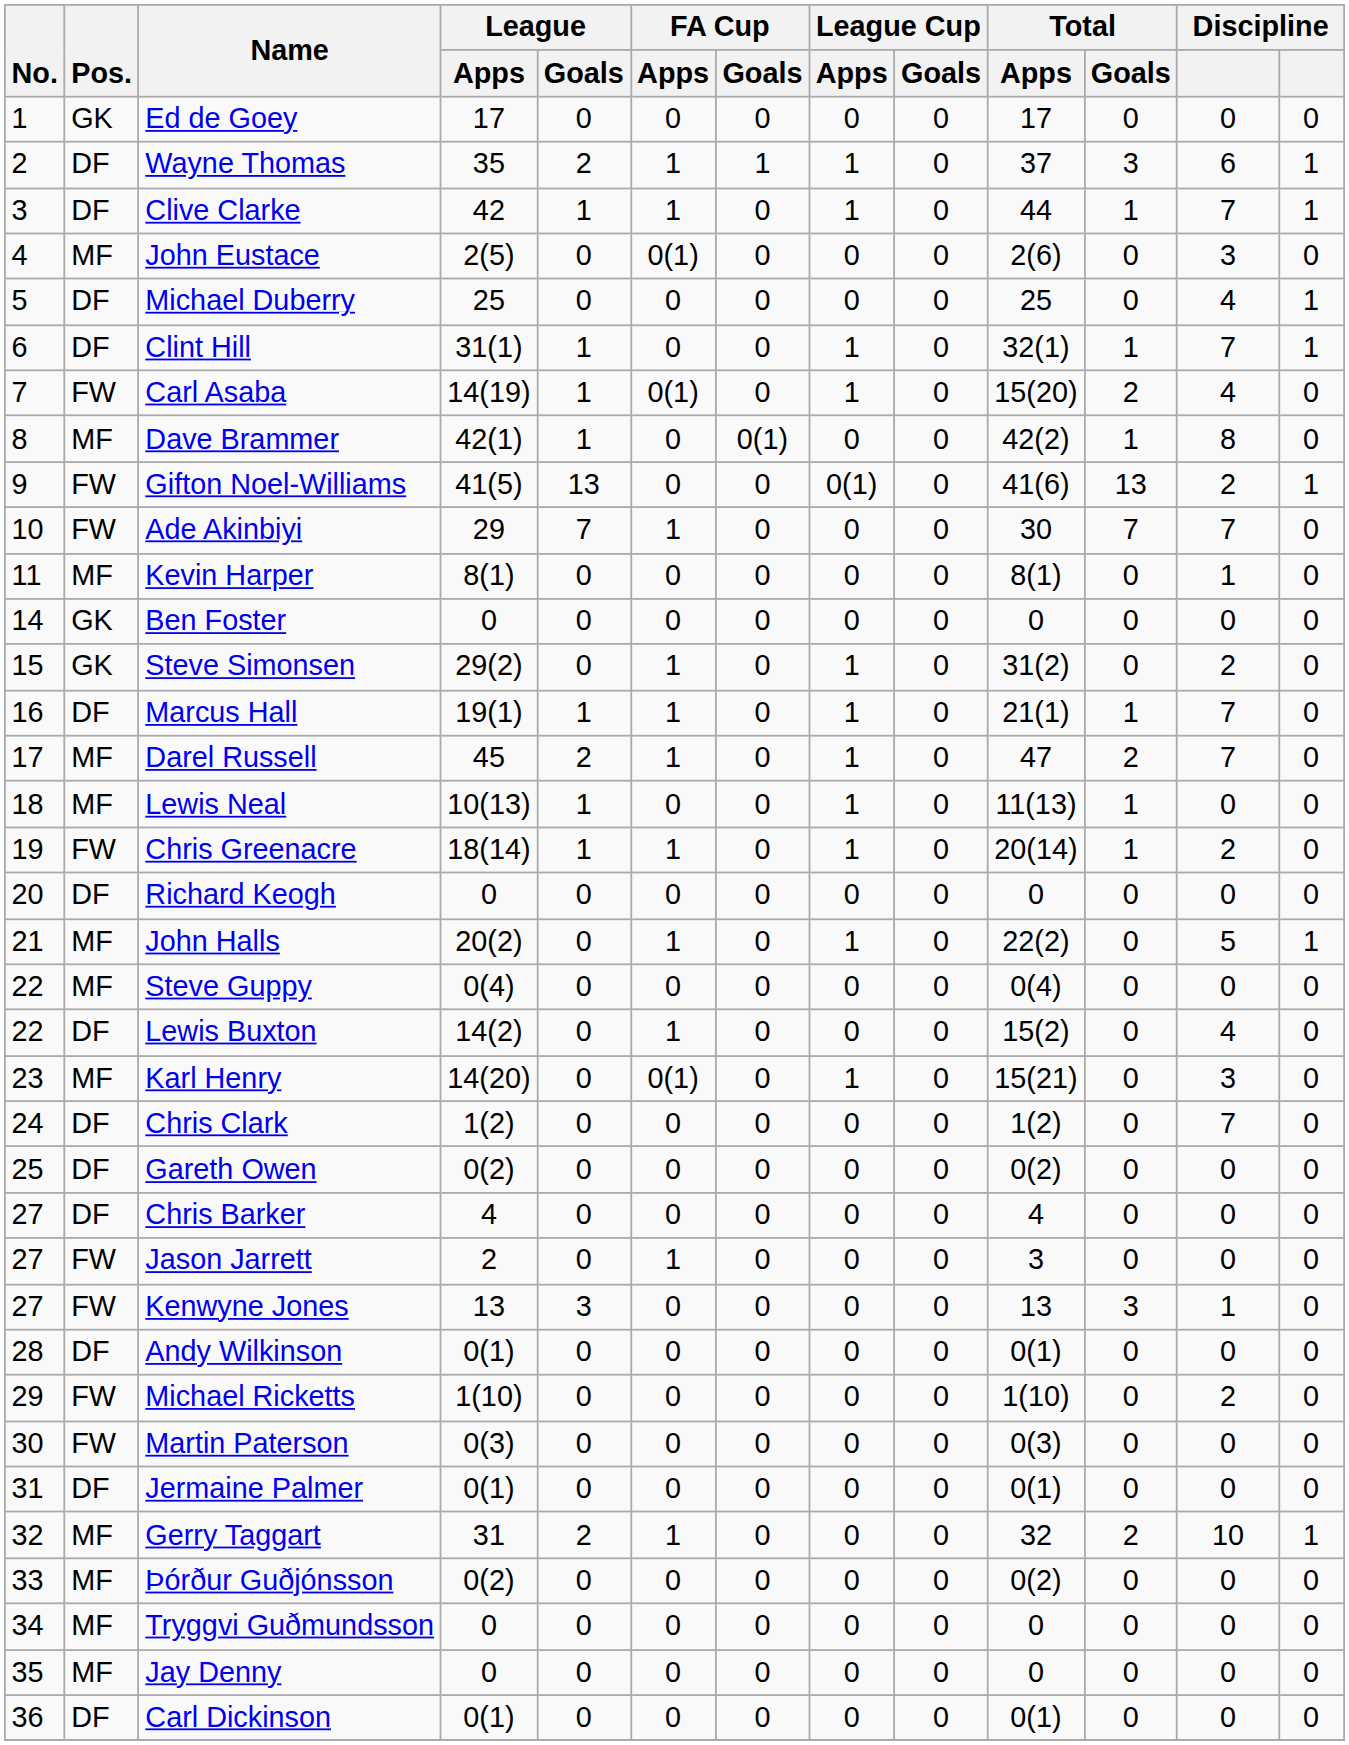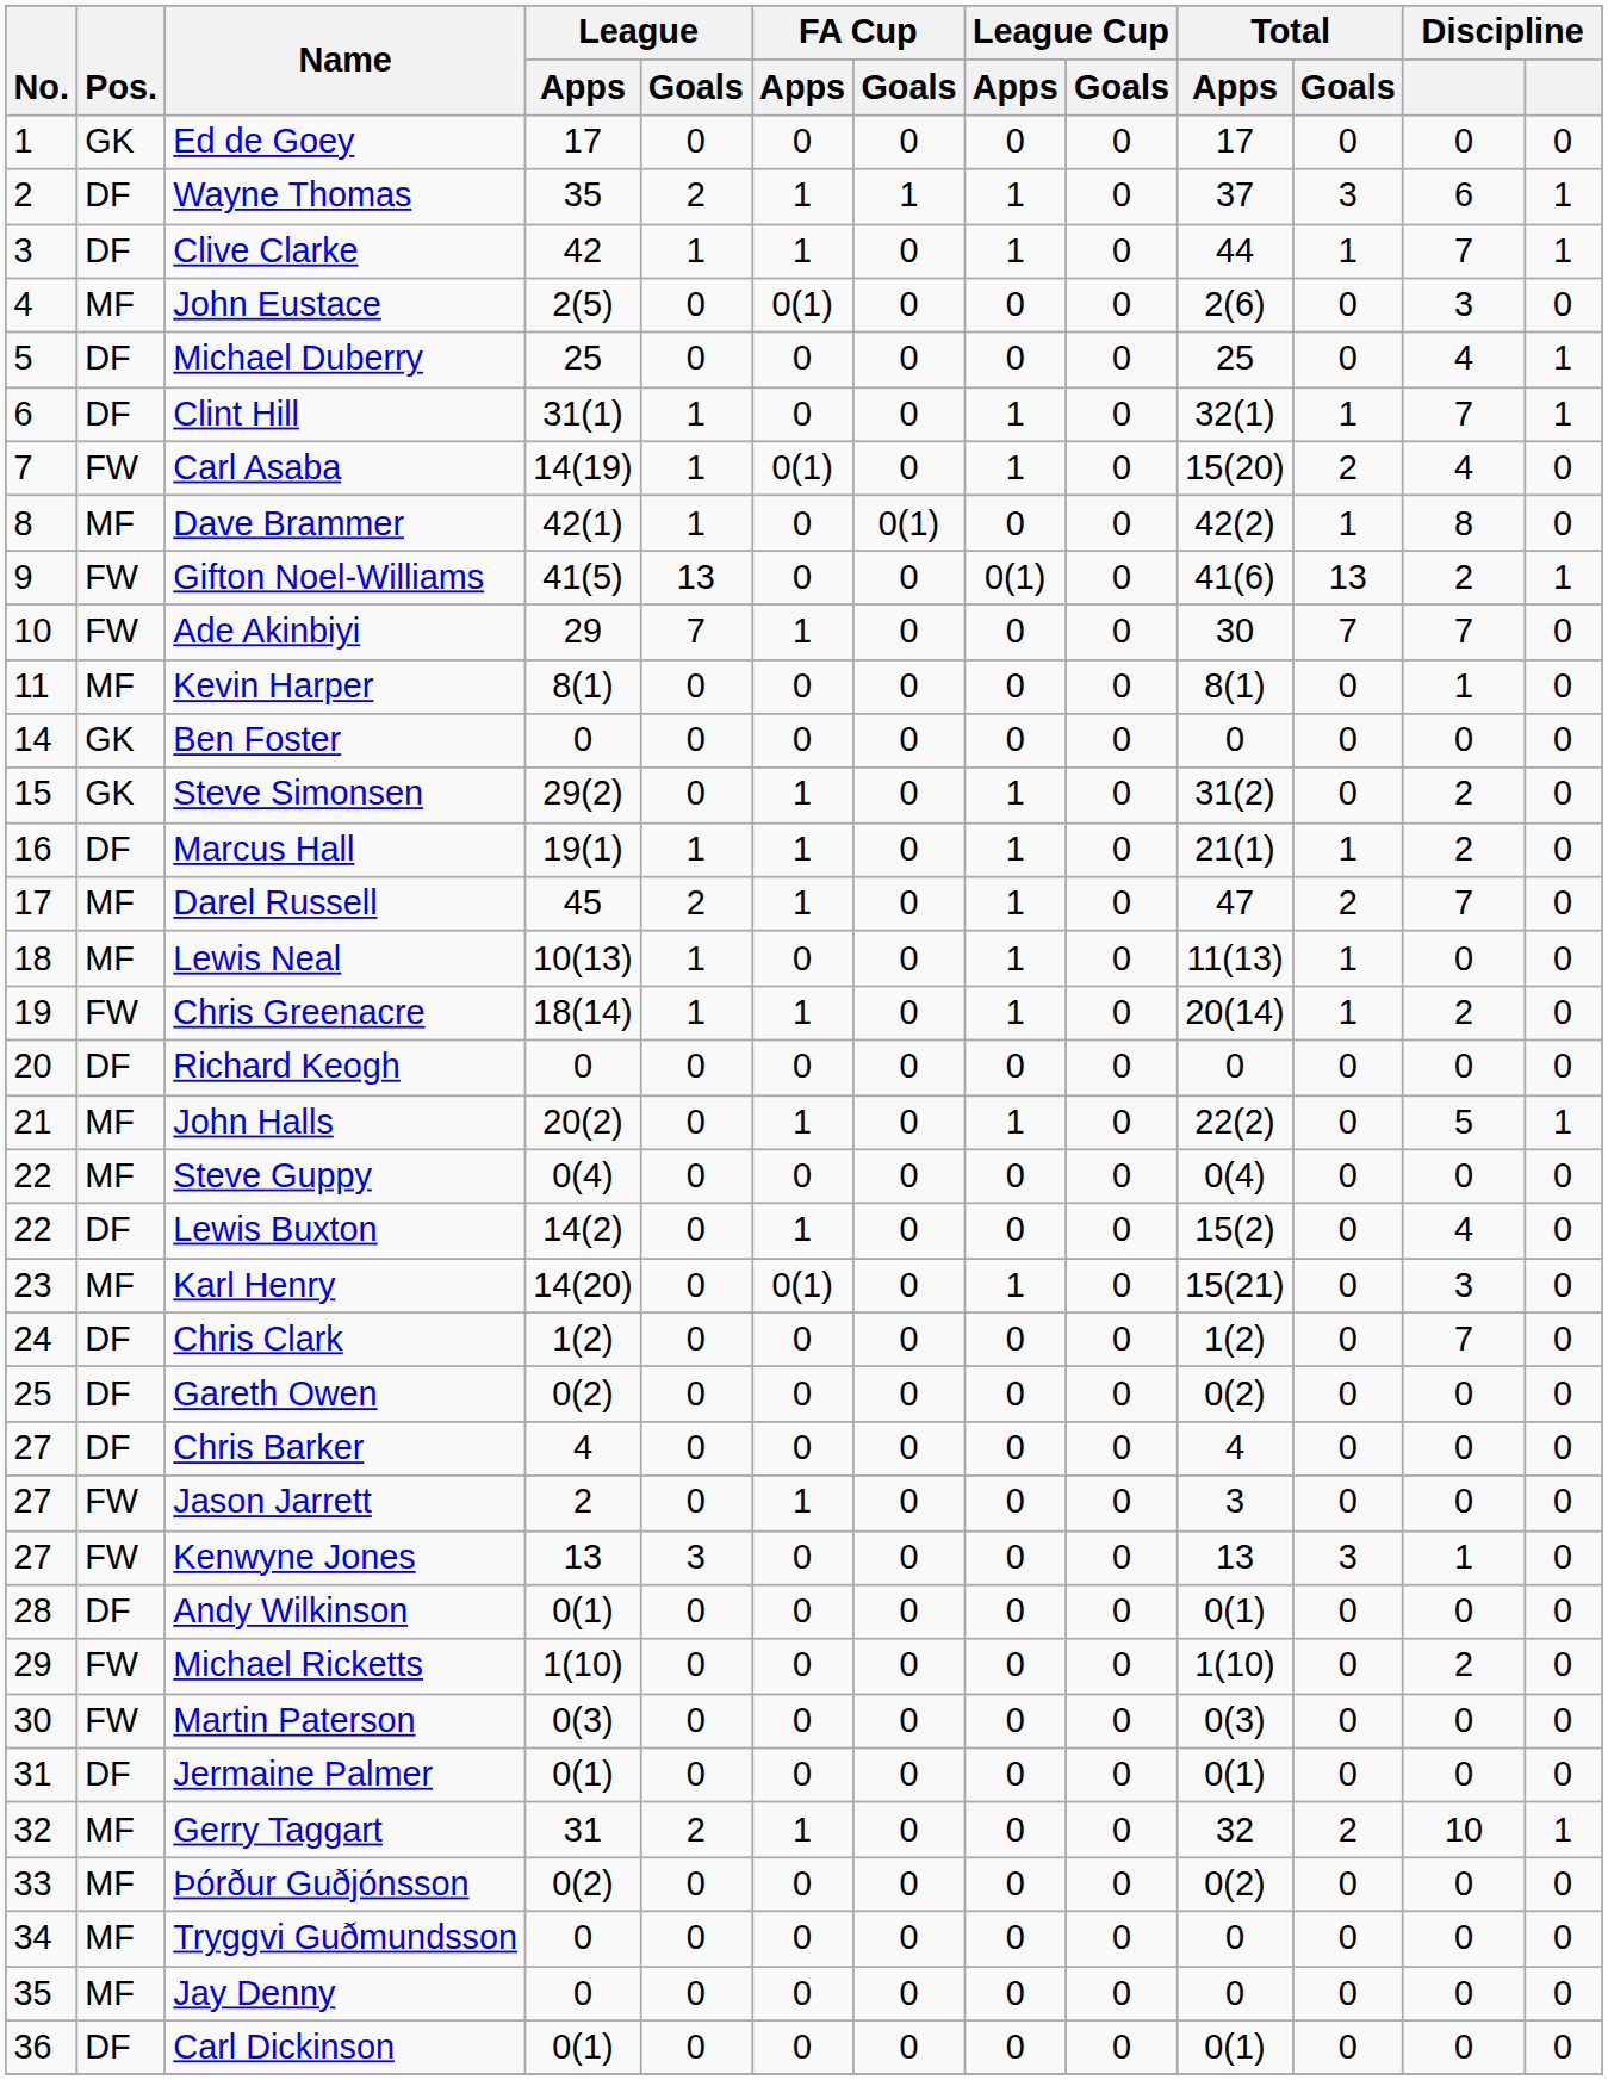 <table class="wikitable" style="text-align:center">
 <tr>
 <th rowspan="2" valign="bottom">No.</th>
 <th rowspan="2" valign="bottom">Pos.</th>
 <th rowspan="2">Name</th>
 <th colspan="2" width="85">League</th>
 <th colspan="2" width="85">FA Cup</th>
 <th colspan="2" width="85">League Cup</th>
 <th colspan="2" width="85">Total</th>
 <th colspan="2" width="85">Discipline</th>
 </tr>
 <tr>
 <th>Apps</th>
 <th>Goals</th>
 <th>Apps</th>
 <th>Goals</th>
 <th>Apps</th>
 <th>Goals</th>
 <th>Apps</th>
 <th>Goals</th>
 <th></th>
 <th></th>
 </tr>
 <tr>
 <td align="left">1</td>
 <td align="left">GK</td>
 <td align="left"> <a href='#'>Ed de Goey</a></td>
 <td>17</td>
 <td>0</td>
 <td>0</td>
 <td>0</td>
 <td>0</td>
 <td>0</td>
 <td>17</td>
 <td>0</td>
 <td>0</td>
 <td>0</td>
 </tr>
 <tr>
 <td align="left">2</td>
 <td align="left">DF</td>
 <td align="left"> <a href='#'>Wayne Thomas</a></td>
 <td>35</td>
 <td>2</td>
 <td>1</td>
 <td>1</td>
 <td>1</td>
 <td>0</td>
 <td>37</td>
 <td>3</td>
 <td>6</td>
 <td>1</td>
 </tr>
 <tr>
 <td align="left">3</td>
 <td align="left">DF</td>
 <td align="left"> <a href='#'>Clive Clarke</a></td>
 <td>42</td>
 <td>1</td>
 <td>1</td>
 <td>0</td>
 <td>1</td>
 <td>0</td>
 <td>44</td>
 <td>1</td>
 <td>7</td>
 <td>1</td>
 </tr>
 <tr>
 <td align="left">4</td>
 <td align="left">MF</td>
 <td align="left"> <a href='#'>John Eustace</a></td>
 <td>2(5)</td>
 <td>0</td>
 <td>0(1)</td>
 <td>0</td>
 <td>0</td>
 <td>0</td>
 <td>2(6)</td>
 <td>0</td>
 <td>3</td>
 <td>0</td>
 </tr>
 <tr>
 <td align="left">5</td>
 <td align="left">DF</td>
 <td align="left"> <a href='#'>Michael Duberry</a></td>
 <td>25</td>
 <td>0</td>
 <td>0</td>
 <td>0</td>
 <td>0</td>
 <td>0</td>
 <td>25</td>
 <td>0</td>
 <td>4</td>
 <td>1</td>
 </tr>
 <tr>
 <td align="left">6</td>
 <td align="left">DF</td>
 <td align="left"> <a href='#'>Clint Hill</a></td>
 <td>31(1)</td>
 <td>1</td>
 <td>0</td>
 <td>0</td>
 <td>1</td>
 <td>0</td>
 <td>32(1)</td>
 <td>1</td>
 <td>7</td>
 <td>1</td>
 </tr>
 <tr>
 <td align="left">7</td>
 <td align="left">FW</td>
 <td align="left"> <a href='#'>Carl Asaba</a></td>
 <td>14(19)</td>
 <td>1</td>
 <td>0(1)</td>
 <td>0</td>
 <td>1</td>
 <td>0</td>
 <td>15(20)</td>
 <td>2</td>
 <td>4</td>
 <td>0</td>
 </tr>
 <tr>
 <td align="left">8</td>
 <td align="left">MF</td>
 <td align="left"> <a href='#'>Dave Brammer</a></td>
 <td>42(1)</td>
 <td>1</td>
 <td>0</td>
 <td>0(1)</td>
 <td>0</td>
 <td>0</td>
 <td>42(2)</td>
 <td>1</td>
 <td>8</td>
 <td>0</td>
 </tr>
 <tr>
 <td align="left">9</td>
 <td align="left">FW</td>
 <td align="left"> <a href='#'>Gifton Noel-Williams</a></td>
 <td>41(5)</td>
 <td>13</td>
 <td>0</td>
 <td>0</td>
 <td>0(1)</td>
 <td>0</td>
 <td>41(6)</td>
 <td>13</td>
 <td>2</td>
 <td>1</td>
 </tr>
 <tr>
 <td align="left">10</td>
 <td align="left">FW</td>
 <td align="left"> <a href='#'>Ade Akinbiyi</a></td>
 <td>29</td>
 <td>7</td>
 <td>1</td>
 <td>0</td>
 <td>0</td>
 <td>0</td>
 <td>30</td>
 <td>7</td>
 <td>7</td>
 <td>0</td>
 </tr>
 <tr>
 <td align="left">11</td>
 <td align="left">MF</td>
 <td align="left"> <a href='#'>Kevin Harper</a></td>
 <td>8(1)</td>
 <td>0</td>
 <td>0</td>
 <td>0</td>
 <td>0</td>
 <td>0</td>
 <td>8(1)</td>
 <td>0</td>
 <td>1</td>
 <td>0</td>
 </tr>
 <tr>
 <td align="left">14</td>
 <td align="left">GK</td>
 <td align="left"> <a href='#'>Ben Foster</a></td>
 <td>0</td>
 <td>0</td>
 <td>0</td>
 <td>0</td>
 <td>0</td>
 <td>0</td>
 <td>0</td>
 <td>0</td>
 <td>0</td>
 <td>0</td>
 </tr>
 <tr>
 <td align="left">15</td>
 <td align="left">GK</td>
 <td align="left"> <a href='#'>Steve Simonsen</a></td>
 <td>29(2)</td>
 <td>0</td>
 <td>1</td>
 <td>0</td>
 <td>1</td>
 <td>0</td>
 <td>31(2)</td>
 <td>0</td>
 <td>2</td>
 <td>0</td>
 </tr>
 <tr>
 <td align="left">16</td>
 <td align="left">DF</td>
 <td align="left"> <a href='#'>Marcus Hall</a></td>
 <td>19(1)</td>
 <td>1</td>
 <td>1</td>
 <td>0</td>
 <td>1</td>
 <td>0</td>
 <td>21(1)</td>
 <td>1</td>
-<td>7</td>
+<td>2</td>
 <td>0</td>
 </tr>
 <tr>
 <td align="left">17</td>
 <td align="left">MF</td>
 <td align="left"> <a href='#'>Darel Russell</a></td>
 <td>45</td>
 <td>2</td>
 <td>1</td>
 <td>0</td>
 <td>1</td>
 <td>0</td>
 <td>47</td>
 <td>2</td>
 <td>7</td>
 <td>0</td>
 </tr>
 <tr>
 <td align="left">18</td>
 <td align="left">MF</td>
 <td align="left"> <a href='#'>Lewis Neal</a></td>
 <td>10(13)</td>
 <td>1</td>
 <td>0</td>
 <td>0</td>
 <td>1</td>
 <td>0</td>
 <td>11(13)</td>
 <td>1</td>
 <td>0</td>
 <td>0</td>
 </tr>
 <tr>
 <td align="left">19</td>
 <td align="left">FW</td>
 <td align="left"> <a href='#'>Chris Greenacre</a></td>
 <td>18(14)</td>
 <td>1</td>
 <td>1</td>
 <td>0</td>
 <td>1</td>
 <td>0</td>
 <td>20(14)</td>
 <td>1</td>
 <td>2</td>
 <td>0</td>
 </tr>
 <tr>
 <td align="left">20</td>
 <td align="left">DF</td>
 <td align="left"> <a href='#'>Richard Keogh</a></td>
 <td>0</td>
 <td>0</td>
 <td>0</td>
 <td>0</td>
 <td>0</td>
 <td>0</td>
 <td>0</td>
 <td>0</td>
 <td>0</td>
 <td>0</td>
 </tr>
 <tr>
 <td align="left">21</td>
 <td align="left">MF</td>
 <td align="left"> <a href='#'>John Halls</a></td>
 <td>20(2)</td>
 <td>0</td>
 <td>1</td>
 <td>0</td>
 <td>1</td>
 <td>0</td>
 <td>22(2)</td>
 <td>0</td>
 <td>5</td>
 <td>1</td>
 </tr>
 <tr>
 <td align="left">22</td>
 <td align="left">MF</td>
 <td align="left"> <a href='#'>Steve Guppy</a></td>
 <td>0(4)</td>
 <td>0</td>
 <td>0</td>
 <td>0</td>
 <td>0</td>
 <td>0</td>
 <td>0(4)</td>
 <td>0</td>
 <td>0</td>
 <td>0</td>
 </tr>
 <tr>
 <td align="left">22</td>
 <td align="left">DF</td>
 <td align="left"> <a href='#'>Lewis Buxton</a></td>
 <td>14(2)</td>
 <td>0</td>
 <td>1</td>
 <td>0</td>
 <td>0</td>
 <td>0</td>
 <td>15(2)</td>
 <td>0</td>
 <td>4</td>
 <td>0</td>
 </tr>
 <tr>
 <td align="left">23</td>
 <td align="left">MF</td>
 <td align="left"> <a href='#'>Karl Henry</a></td>
 <td>14(20)</td>
 <td>0</td>
 <td>0(1)</td>
 <td>0</td>
 <td>1</td>
 <td>0</td>
 <td>15(21)</td>
 <td>0</td>
 <td>3</td>
 <td>0</td>
 </tr>
 <tr>
 <td align="left">24</td>
 <td align="left">DF</td>
 <td align="left"> <a href='#'>Chris Clark</a></td>
 <td>1(2)</td>
 <td>0</td>
 <td>0</td>
 <td>0</td>
 <td>0</td>
 <td>0</td>
 <td>1(2)</td>
 <td>0</td>
 <td>7</td>
 <td>0</td>
 </tr>
 <tr>
 <td align="left">25</td>
 <td align="left">DF</td>
 <td align="left"> <a href='#'>Gareth Owen</a></td>
 <td>0(2)</td>
 <td>0</td>
 <td>0</td>
 <td>0</td>
 <td>0</td>
 <td>0</td>
 <td>0(2)</td>
 <td>0</td>
 <td>0</td>
 <td>0</td>
 </tr>
 <tr>
 <td align="left">27</td>
 <td align="left">DF</td>
 <td align="left"> <a href='#'>Chris Barker</a></td>
 <td>4</td>
 <td>0</td>
 <td>0</td>
 <td>0</td>
 <td>0</td>
 <td>0</td>
 <td>4</td>
 <td>0</td>
 <td>0</td>
 <td>0</td>
 </tr>
 <tr>
 <td align="left">27</td>
 <td align="left">FW</td>
 <td align="left"> <a href='#'>Jason Jarrett</a></td>
 <td>2</td>
 <td>0</td>
 <td>1</td>
 <td>0</td>
 <td>0</td>
 <td>0</td>
 <td>3</td>
 <td>0</td>
 <td>0</td>
 <td>0</td>
 </tr>
 <tr>
 <td align="left">27</td>
 <td align="left">FW</td>
 <td align="left"> <a href='#'>Kenwyne Jones</a></td>
 <td>13</td>
 <td>3</td>
 <td>0</td>
 <td>0</td>
 <td>0</td>
 <td>0</td>
 <td>13</td>
 <td>3</td>
 <td>1</td>
 <td>0</td>
 </tr>
 <tr>
 <td align="left">28</td>
 <td align="left">DF</td>
 <td align="left"> <a href='#'>Andy Wilkinson</a></td>
 <td>0(1)</td>
 <td>0</td>
 <td>0</td>
 <td>0</td>
 <td>0</td>
 <td>0</td>
 <td>0(1)</td>
 <td>0</td>
 <td>0</td>
 <td>0</td>
 </tr>
 <tr>
 <td align="left">29</td>
 <td align="left">FW</td>
 <td align="left"> <a href='#'>Michael Ricketts</a></td>
 <td>1(10)</td>
 <td>0</td>
 <td>0</td>
 <td>0</td>
 <td>0</td>
 <td>0</td>
 <td>1(10)</td>
 <td>0</td>
 <td>2</td>
 <td>0</td>
 </tr>
 <tr>
 <td align="left">30</td>
 <td align="left">FW</td>
 <td align="left"> <a href='#'>Martin Paterson</a></td>
 <td>0(3)</td>
 <td>0</td>
 <td>0</td>
 <td>0</td>
 <td>0</td>
 <td>0</td>
 <td>0(3)</td>
 <td>0</td>
 <td>0</td>
 <td>0</td>
 </tr>
 <tr>
 <td align="left">31</td>
 <td align="left">DF</td>
 <td align="left"> <a href='#'>Jermaine Palmer</a></td>
 <td>0(1)</td>
 <td>0</td>
 <td>0</td>
 <td>0</td>
 <td>0</td>
 <td>0</td>
 <td>0(1)</td>
 <td>0</td>
 <td>0</td>
 <td>0</td>
 </tr>
 <tr>
 <td align="left">32</td>
 <td align="left">MF</td>
 <td align="left"> <a href='#'>Gerry Taggart</a></td>
 <td>31</td>
 <td>2</td>
 <td>1</td>
 <td>0</td>
 <td>0</td>
 <td>0</td>
 <td>32</td>
 <td>2</td>
 <td>10</td>
 <td>1</td>
 </tr>
 <tr>
 <td align="left">33</td>
 <td align="left">MF</td>
 <td align="left"> <a href='#'>Þórður Guðjónsson</a></td>
 <td>0(2)</td>
 <td>0</td>
 <td>0</td>
 <td>0</td>
 <td>0</td>
 <td>0</td>
 <td>0(2)</td>
 <td>0</td>
 <td>0</td>
 <td>0</td>
 </tr>
 <tr>
 <td align="left">34</td>
 <td align="left">MF</td>
 <td align="left"> <a href='#'>Tryggvi Guðmundsson</a></td>
 <td>0</td>
 <td>0</td>
 <td>0</td>
 <td>0</td>
 <td>0</td>
 <td>0</td>
 <td>0</td>
 <td>0</td>
 <td>0</td>
 <td>0</td>
 </tr>
 <tr>
 <td align="left">35</td>
 <td align="left">MF</td>
 <td align="left"> <a href='#'>Jay Denny</a></td>
 <td>0</td>
 <td>0</td>
 <td>0</td>
 <td>0</td>
 <td>0</td>
 <td>0</td>
 <td>0</td>
 <td>0</td>
 <td>0</td>
 <td>0</td>
 </tr>
 <tr>
 <td align="left">36</td>
 <td align="left">DF</td>
 <td align="left"> <a href='#'>Carl Dickinson</a></td>
 <td>0(1)</td>
 <td>0</td>
 <td>0</td>
 <td>0</td>
 <td>0</td>
 <td>0</td>
 <td>0(1)</td>
 <td>0</td>
 <td>0</td>
 <td>0</td>
 </tr>
 <tr>
 </tr>
 </table>
